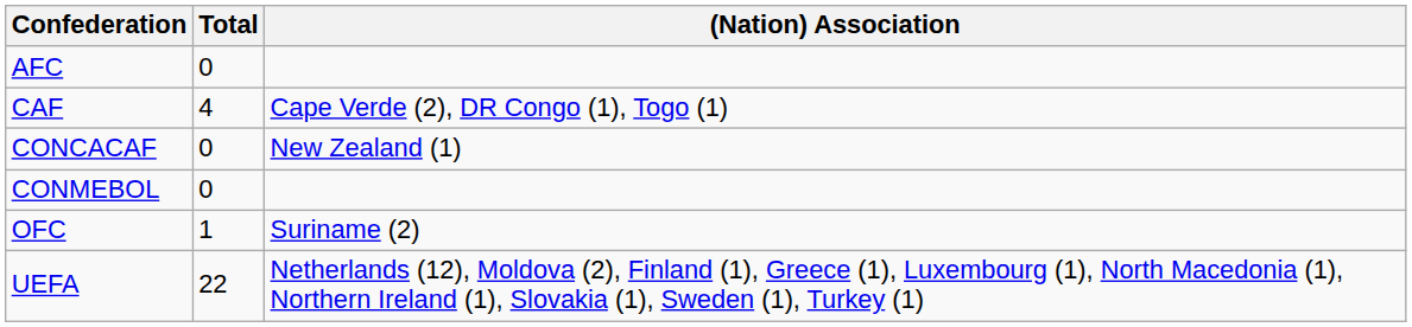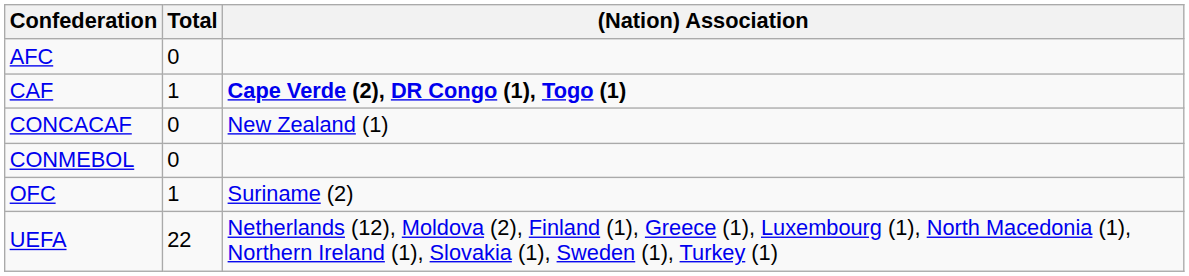 <table class="wikitable sortable" style="text-align:left">
 <tr>
 <th scope="row">Confederation</th>
 <th scope="col">Total</th>
 <th scope="col" class="unsortable">(Nation) Association</th>
 </tr>
 <tr>
 <td><a href='#'>AFC</a></td>
 <td>0</td>
 <td> </td>
 </tr>
 <tr>
 <td><a href='#'>CAF</a></td>
-<td>4</td>
-<td> <a href='#'>Cape Verde</a> (2),  <a href='#'>DR Congo</a> (1),  <a href='#'>Togo</a> (1)</td>
+<td>1</td>
+<td><strong> <a href='#'>Cape Verde</a> (2),  <a href='#'>DR Congo</a> (1),  <a href='#'>Togo</a> (1)</strong></td>
 </tr>
 <tr>
 <td><a href='#'>CONCACAF</a></td>
 <td>0</td>
 <td> <a href='#'>New Zealand</a> (1)</td>
 </tr>
 <tr>
 <td><a href='#'>CONMEBOL</a></td>
 <td>0</td>
 <td> </td>
 </tr>
 <tr>
 <td><a href='#'>OFC</a></td>
 <td>1</td>
 <td> <a href='#'>Suriname</a> (2)</td>
 </tr>
 <tr>
 <td><a href='#'>UEFA</a></td>
 <td>22</td>
 <td> <a href='#'>Netherlands</a> (12),  <a href='#'>Moldova</a> (2),  <a href='#'>Finland</a> (1),  <a href='#'>Greece</a> (1),  <a href='#'>Luxembourg</a> (1),  <a href='#'>North Macedonia</a> (1),  <a href='#'>Northern Ireland</a> (1),  <a href='#'>Slovakia</a> (1),  <a href='#'>Sweden</a> (1),  <a href='#'>Turkey</a> (1)</td>
 </tr>
 </table>
